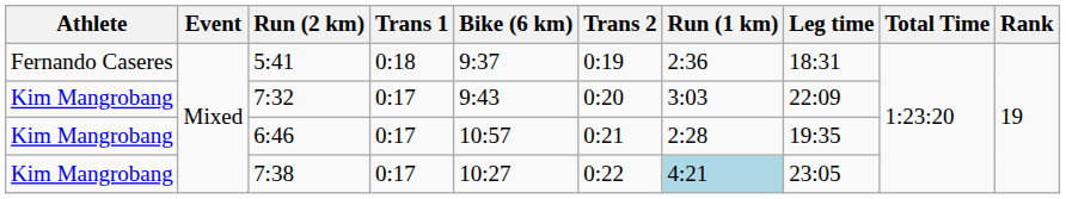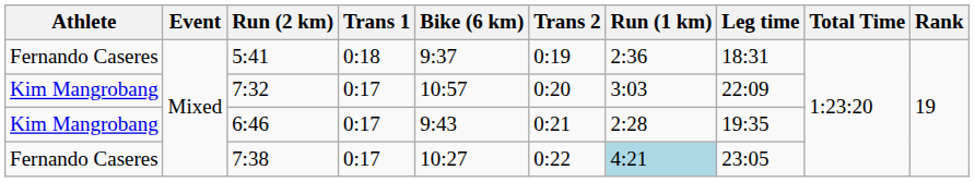 <table class="wikitable" style="font-size:90%">
 <tr>
 <th>Athlete</th>
 <th>Event</th>
 <th>Run (2 km)</th>
 <th>Trans 1</th>
 <th>Bike (6 km)</th>
 <th>Trans 2</th>
 <th>Run (1 km)</th>
 <th>Leg time</th>
 <th>Total Time</th>
 <th>Rank</th>
 </tr>
 <tr>
 <td align=left>Fernando Caseres</td>
 <td align=left rowspan=4>Mixed</td>
 <td>5:41</td>
 <td>0:18</td>
 <td>9:37</td>
 <td>0:19</td>
 <td>2:36</td>
 <td>18:31</td>
 <td rowspan=4>1:23:20</td>
 <td rowspan=4>19</td>
 </tr>
 <tr>
 <td><a href='#'>Kim Mangrobang</a></td>
 <td>7:32</td>
 <td>0:17</td>
-<td>9:43</td>
+<td>10:57</td>
 <td>0:20</td>
 <td>3:03</td>
 <td>22:09</td>
 </tr>
 <tr>
 <td><a href='#'>Kim Mangrobang</a></td>
 <td>6:46</td>
 <td>0:17</td>
-<td>10:57</td>
+<td>9:43</td>
 <td>0:21</td>
 <td>2:28</td>
 <td>19:35</td>
 </tr>
 <tr>
-<td><a href='#'>Kim Mangrobang</a></td>
+<td align=left>Fernando Caseres</td>
 <td>7:38</td>
 <td>0:17</td>
 <td>10:27</td>
 <td>0:22</td>
 <td style="background: lightblue;">4:21</td>
 <td>23:05</td>
 </tr>
 </table>
